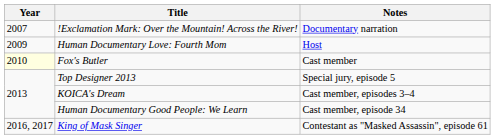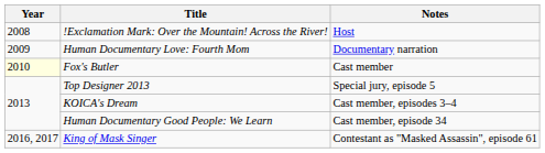 <table class="wikitable sortable">
 <tr>
 <th>Year</th>
 <th>Title</th>
 <th>Notes</th>
 </tr>
 <tr>
-<td>2007</td>
+<td>2008</td>
 <td><em>!Exclamation Mark: Over the Mountain! Across the River!</em></td>
-<td><a href='#'>Documentary</a> narration</td>
+<td><a href='#'>Host</a></td>
 </tr>
 <tr>
 <td>2009</td>
 <td><em>Human Documentary Love: Fourth Mom</em></td>
-<td><a href='#'>Host</a></td>
+<td><a href='#'>Documentary</a> narration</td>
 </tr>
 <tr>
 <td style="background: lightyellow;">2010</td>
 <td><em>Fox's Butler</em></td>
 <td>Cast member</td>
 </tr>
 <tr>
 <td rowspan=3>2013</td>
 <td><em>Top Designer 2013</em></td>
 <td>Special jury, episode 5</td>
 </tr>
 <tr>
 <td><em>KOICA's Dream</em></td>
 <td>Cast member, episodes 3–4</td>
 </tr>
 <tr>
 <td><em>Human Documentary Good People: We Learn</em></td>
 <td>Cast member, episode 34</td>
 </tr>
 <tr>
 <td>2016, 2017</td>
 <td><em><a href='#'>King of Mask Singer</a></em></td>
 <td>Contestant as "Masked Assassin", episode 61</td>
 </tr>
 </table>
